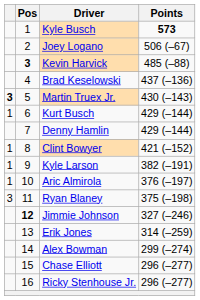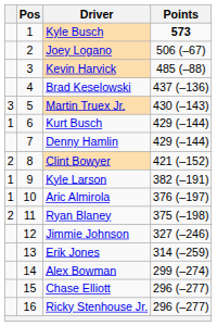 <table class="wikitable" style="font-size: 95%">
 <tr>
 <th></th>
 <th>Pos</th>
 <th>Driver</th>
 <th>Points</th>
 </tr>
 <tr>
 <td align="left"></td>
 <td style="text-align:center;">1</td>
 <td style="background:#FFDEAD;"><a href='#'>Kyle Busch</a></td>
 <td style="text-align:center;"><strong>573</strong></td>
 </tr>
 <tr>
 <td align="left"></td>
 <td style="text-align:center;">2</td>
 <td style="background:#FFDEAD;"><a href='#'>Joey Logano</a></td>
 <td style="text-align:center;">506 (–67)</td>
 </tr>
 <tr>
 <td align="left"></td>
-<td style="text-align:center;"><strong>3</strong></td>
+<td style="text-align:center;">3</td>
 <td style="background:#FFDEAD;"><a href='#'>Kevin Harvick</a></td>
 <td style="text-align:center;">485 (–88)</td>
 </tr>
 <tr>
 <td align="left"></td>
 <td style="text-align:center;">4</td>
 <td><a href='#'>Brad Keselowski</a></td>
 <td style="text-align:center;">437 (–136)</td>
 </tr>
 <tr>
-<td align="left"><strong> 3</strong></td>
+<td align="left"> 3</td>
 <td style="text-align:center;">5</td>
 <td style="background:#FFDEAD;"><a href='#'>Martin Truex Jr.</a></td>
 <td style="text-align:center;">430 (–143)</td>
 </tr>
 <tr>
 <td align="left"> 1</td>
 <td style="text-align:center;">6</td>
 <td><a href='#'>Kurt Busch</a></td>
 <td style="text-align:center;">429 (–144)</td>
 </tr>
 <tr>
 <td align="left"></td>
 <td style="text-align:center;">7</td>
 <td><a href='#'>Denny Hamlin</a></td>
 <td style="text-align:center;">429 (–144)</td>
 </tr>
 <tr>
-<td align="left"> 1</td>
+<td align="left"> 2</td>
 <td style="text-align:center;">8</td>
 <td style="background:#FFDEAD;"><a href='#'>Clint Bowyer</a></td>
 <td style="text-align:center;">421 (–152)</td>
 </tr>
 <tr>
 <td align="left"> 1</td>
 <td style="text-align:center;">9</td>
 <td><a href='#'>Kyle Larson</a></td>
 <td style="text-align:center;">382 (–191)</td>
 </tr>
 <tr>
 <td align="left"> 1</td>
 <td style="text-align:center;">10</td>
 <td><a href='#'>Aric Almirola</a></td>
 <td style="text-align:center;">376 (–197)</td>
 </tr>
 <tr>
-<td align="left"> 3</td>
+<td align="left"> 2</td>
 <td style="text-align:center;">11</td>
 <td><a href='#'>Ryan Blaney</a></td>
 <td style="text-align:center;">375 (–198)</td>
 </tr>
 <tr>
 <td align="left"></td>
-<td style="text-align:center;"><strong>12</strong></td>
+<td style="text-align:center;">12</td>
 <td><a href='#'>Jimmie Johnson</a></td>
 <td style="text-align:center;">327 (–246)</td>
 </tr>
 <tr>
 <td align="left"></td>
 <td style="text-align:center;">13</td>
 <td><a href='#'>Erik Jones</a></td>
 <td style="text-align:center;">314 (–259)</td>
 </tr>
 <tr>
 <td align="left"></td>
 <td style="text-align:center;">14</td>
 <td><a href='#'>Alex Bowman</a></td>
 <td style="text-align:center;">299 (–274)</td>
 </tr>
 <tr>
 <td align="left"></td>
 <td style="text-align:center;">15</td>
 <td><a href='#'>Chase Elliott</a></td>
 <td style="text-align:center;">296 (–277)</td>
 </tr>
 <tr>
 <td align="left"></td>
 <td style="text-align:center;">16</td>
 <td><a href='#'>Ricky Stenhouse Jr.</a></td>
 <td style="text-align:center;">296 (–277)</td>
 </tr>
 <tr class="sortbottom">
 <th colspan="9"></th>
 </tr>
 </table>
